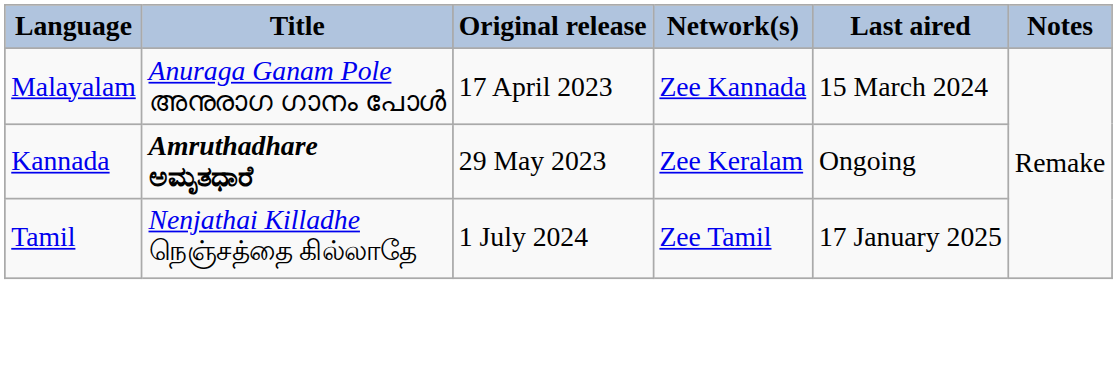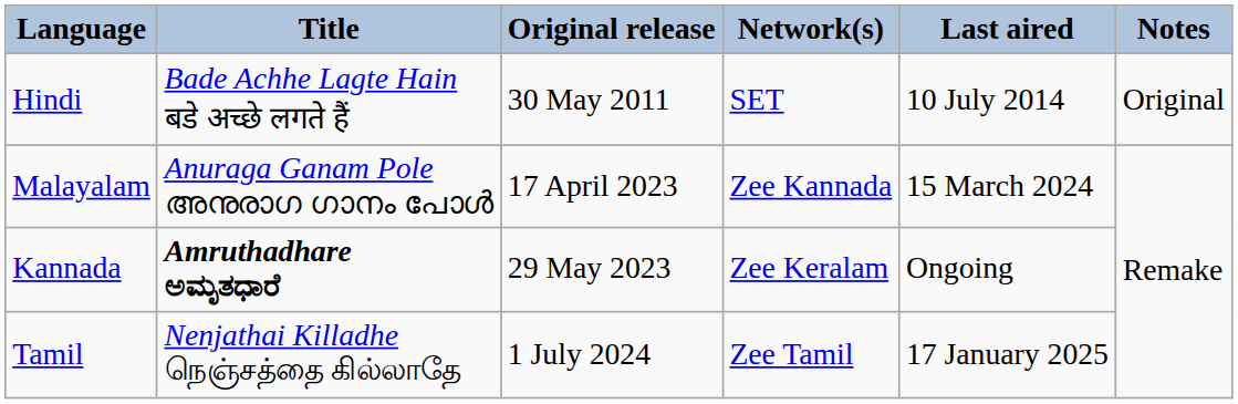 <table class="wikitable" style="text-align:left;">
 <tr>
 <th style="background:LightSteelBlue;">Language</th>
 <th style="background:LightSteelBlue;">Title</th>
 <th style="background:LightSteelBlue;">Original release</th>
 <th style="background:LightSteelBlue;">Network(s)</th>
 <th style="background:LightSteelBlue;">Last aired</th>
 <th style="background:LightSteelBlue;">Notes</th>
+</tr>
+<tr>
+<td><a href='#'>Hindi</a></td>
+<td><em><a href='#'>Bade Achhe Lagte Hain</a></em> <br> बडे अच्छे लगते हैं</td>
+<td>30 May 2011</td>
+<td><a href='#'>SET</a></td>
+<td>10 July 2014</td>
+<td>Original</td>
 </tr>
 <tr>
 <td><a href='#'>Malayalam</a></td>
 <td><em><a href='#'>Anuraga Ganam Pole</a></em> <br> അനുരാഗ ഗാനം പോൾ</td>
 <td>17 April 2023</td>
 <td><a href='#'>Zee Kannada</a></td>
 <td>15 March 2024</td>
 <td rowspan="3">Remake</td>
 </tr>
 <tr>
 <td><a href='#'>Kannada</a></td>
 <td><strong><em>Amruthadhare</em> <br> ಅಮೃತಧಾರೆ</strong></td>
 <td>29 May 2023</td>
 <td><a href='#'>Zee Keralam</a></td>
 <td>Ongoing</td>
 </tr>
 <tr>
 <td><a href='#'>Tamil</a></td>
 <td><em><a href='#'>Nenjathai Killadhe</a></em> <br> நெஞ்சத்தை கில்லாதே</td>
 <td>1 July 2024</td>
 <td><a href='#'>Zee Tamil</a></td>
 <td>17 January 2025</td>
 </tr>
 </table>
